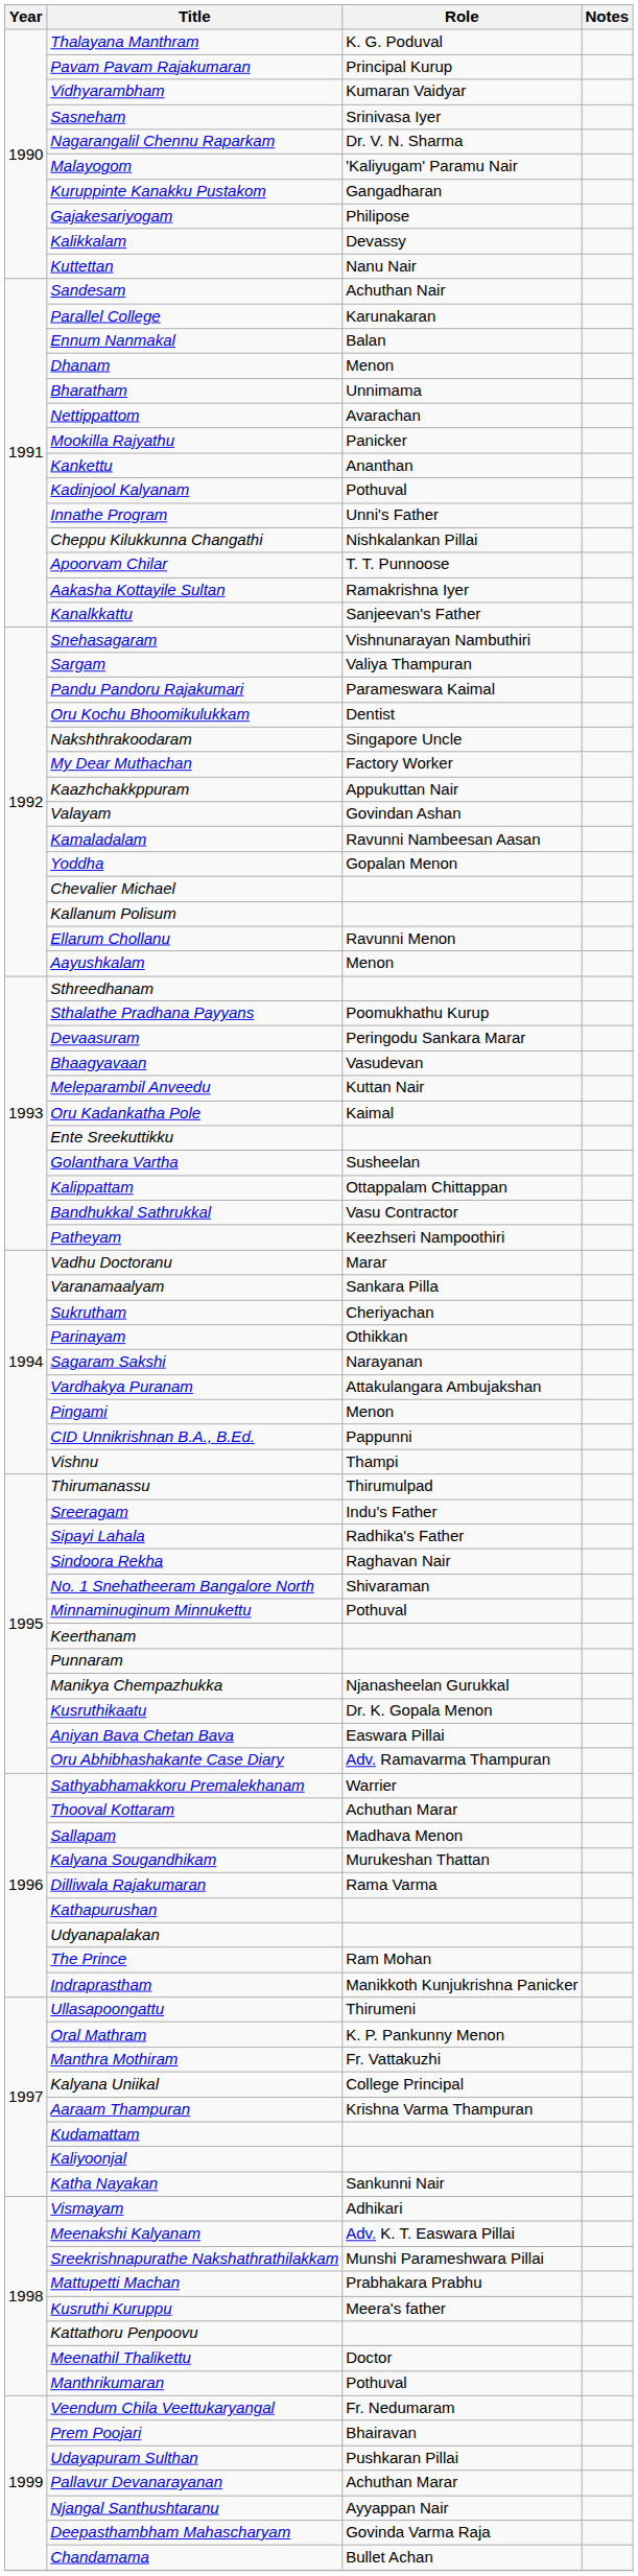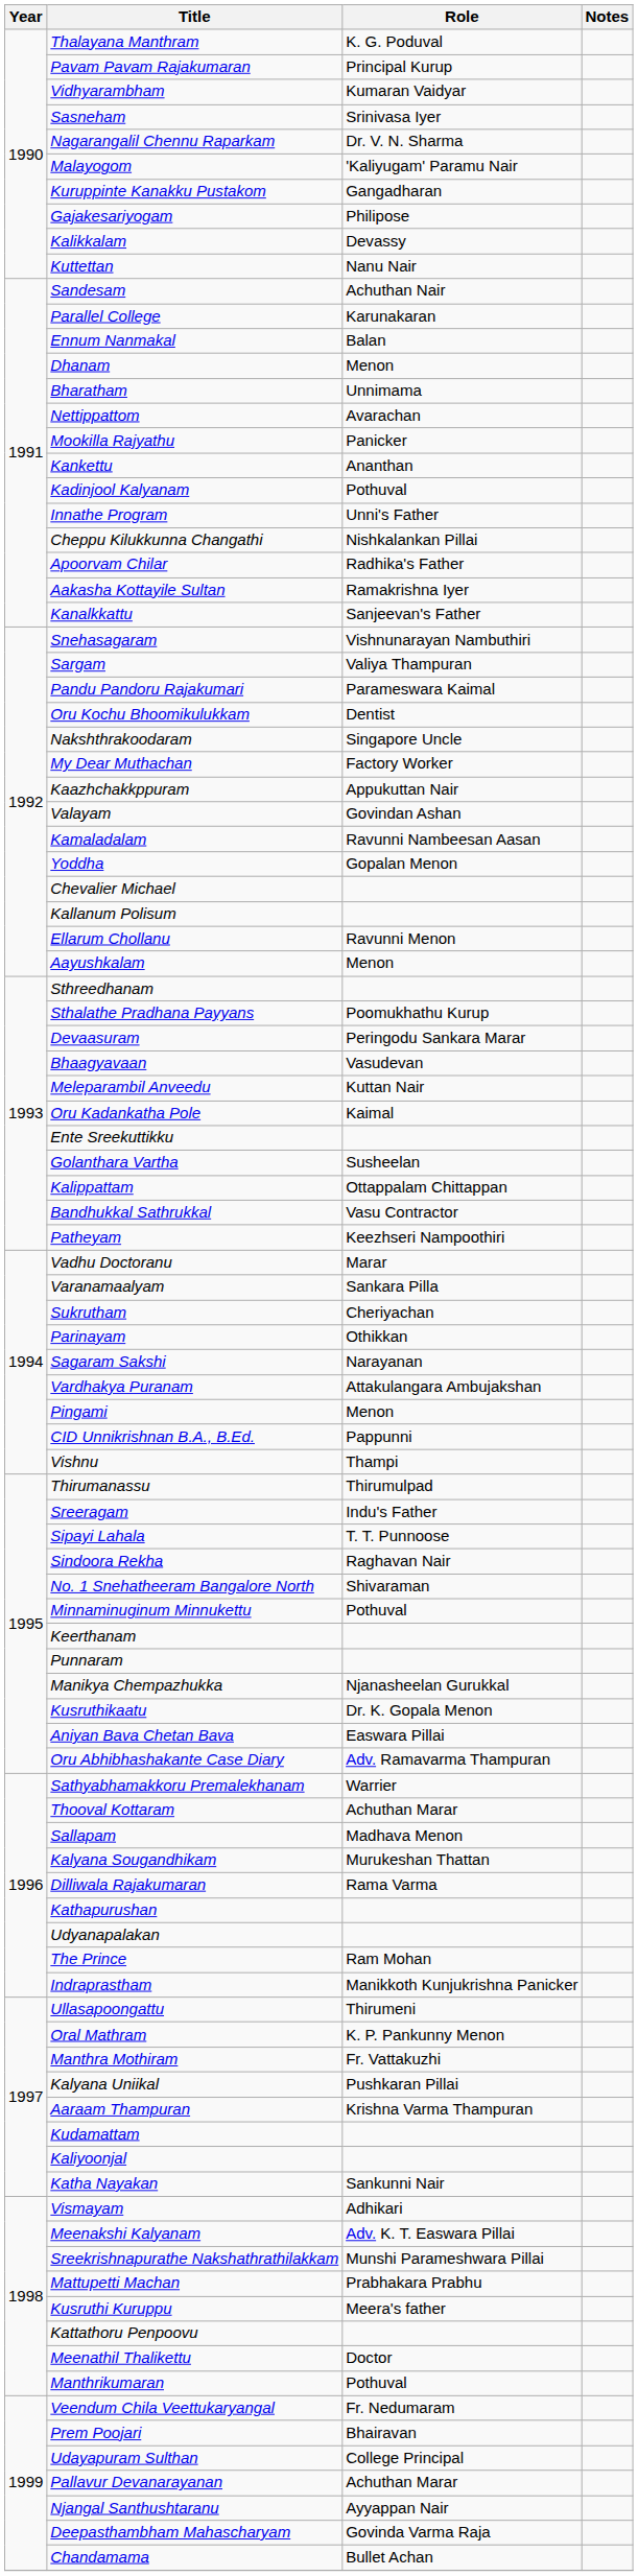 <table class="wikitable sortable">
 <tr>
 <th>Year</th>
 <th>Title</th>
 <th>Role</th>
 <th class="unsortable">Notes</th>
 </tr>
 <tr>
 <td rowspan=10>1990</td>
 <td><em><a href='#'>Thalayana Manthram</a></em></td>
 <td>K. G. Poduval</td>
 <td></td>
 </tr>
 <tr>
 <td><em><a href='#'>Pavam Pavam Rajakumaran</a></em></td>
 <td>Principal Kurup</td>
 <td></td>
 </tr>
 <tr>
 <td><em><a href='#'>Vidhyarambham</a></em></td>
 <td>Kumaran Vaidyar</td>
 <td></td>
 </tr>
 <tr>
 <td><em><a href='#'>Sasneham</a></em></td>
 <td>Srinivasa Iyer</td>
 <td></td>
 </tr>
 <tr>
 <td><em><a href='#'>Nagarangalil Chennu Raparkam</a></em></td>
 <td>Dr. V. N. Sharma</td>
 <td></td>
 </tr>
 <tr>
 <td><em><a href='#'>Malayogom</a></em></td>
 <td>'Kaliyugam' Paramu Nair</td>
 <td></td>
 </tr>
 <tr>
 <td><em><a href='#'>Kuruppinte Kanakku Pustakom</a></em></td>
 <td>Gangadharan</td>
 <td></td>
 </tr>
 <tr>
 <td><em><a href='#'>Gajakesariyogam</a></em></td>
 <td>Philipose</td>
 <td></td>
 </tr>
 <tr>
 <td><em><a href='#'>Kalikkalam</a></em></td>
 <td>Devassy</td>
 <td></td>
 </tr>
 <tr>
 <td><em><a href='#'>Kuttettan</a></em></td>
 <td>Nanu Nair</td>
 <td></td>
 </tr>
 <tr>
 <td rowspan=14>1991</td>
 <td><em><a href='#'>Sandesam</a></em></td>
 <td>Achuthan Nair</td>
 <td></td>
 </tr>
 <tr>
 <td><em><a href='#'>Parallel College</a></em></td>
 <td>Karunakaran</td>
 <td></td>
 </tr>
 <tr>
 <td><em><a href='#'>Ennum Nanmakal</a></em></td>
 <td>Balan</td>
 <td></td>
 </tr>
 <tr>
 <td><em><a href='#'>Dhanam</a></em></td>
 <td>Menon</td>
 <td></td>
 </tr>
 <tr>
 <td><em><a href='#'>Bharatham</a></em></td>
 <td>Unnimama</td>
 <td></td>
 </tr>
 <tr>
 <td><em><a href='#'>Nettippattom</a></em></td>
 <td>Avarachan</td>
 <td></td>
 </tr>
 <tr>
 <td><em><a href='#'>Mookilla Rajyathu</a></em></td>
 <td>Panicker</td>
 <td></td>
 </tr>
 <tr>
 <td><em><a href='#'>Kankettu</a></em></td>
 <td>Ananthan</td>
 <td></td>
 </tr>
 <tr>
 <td><em><a href='#'>Kadinjool Kalyanam</a></em></td>
 <td>Pothuval</td>
 <td></td>
 </tr>
 <tr>
 <td><em><a href='#'>Innathe Program</a></em></td>
 <td>Unni's Father</td>
 <td></td>
 </tr>
 <tr>
 <td><em>Cheppu Kilukkunna Changathi</em></td>
 <td>Nishkalankan Pillai</td>
 <td></td>
 </tr>
 <tr>
 <td><em><a href='#'>Apoorvam Chilar</a></em></td>
-<td>T. T. Punnoose</td>
+<td>Radhika's Father</td>
 <td></td>
 </tr>
 <tr>
 <td><em><a href='#'>Aakasha Kottayile Sultan</a></em></td>
 <td>Ramakrishna Iyer</td>
 <td></td>
 </tr>
 <tr>
 <td><em><a href='#'>Kanalkkattu</a></em></td>
 <td>Sanjeevan's Father</td>
 <td></td>
 </tr>
 <tr>
 <td rowspan=14>1992</td>
 <td><em><a href='#'>Snehasagaram</a></em></td>
 <td>Vishnunarayan Nambuthiri</td>
 <td></td>
 </tr>
 <tr>
 <td><em><a href='#'>Sargam</a></em></td>
 <td>Valiya Thampuran</td>
 <td></td>
 </tr>
 <tr>
 <td><em><a href='#'>Pandu Pandoru Rajakumari</a></em></td>
 <td>Parameswara Kaimal</td>
 <td></td>
 </tr>
 <tr>
 <td><em><a href='#'>Oru Kochu Bhoomikulukkam</a></em></td>
 <td>Dentist</td>
 <td></td>
 </tr>
 <tr>
 <td><em>Nakshthrakoodaram</em></td>
 <td>Singapore Uncle</td>
 <td></td>
 </tr>
 <tr>
 <td><em><a href='#'>My Dear Muthachan</a></em></td>
 <td>Factory Worker</td>
 <td></td>
 </tr>
 <tr>
 <td><em>Kaazhchakkppuram</em></td>
 <td>Appukuttan Nair</td>
 <td></td>
 </tr>
 <tr>
 <td><em>Valayam</em></td>
 <td>Govindan Ashan</td>
 <td></td>
 </tr>
 <tr>
 <td><em><a href='#'>Kamaladalam</a></em></td>
 <td>Ravunni Nambeesan Aasan</td>
 <td></td>
 </tr>
 <tr>
 <td><em><a href='#'>Yoddha</a></em></td>
 <td>Gopalan Menon</td>
 <td></td>
 </tr>
 <tr>
 <td><em>Chevalier Michael</em></td>
 <td></td>
 <td></td>
 </tr>
 <tr>
 <td><em>Kallanum Polisum</em></td>
 <td></td>
 <td></td>
 </tr>
 <tr>
 <td><em><a href='#'>Ellarum Chollanu</a></em></td>
 <td>Ravunni Menon</td>
 <td></td>
 </tr>
 <tr>
 <td><em><a href='#'>Aayushkalam</a></em></td>
 <td>Menon</td>
 <td></td>
 </tr>
 <tr>
 <td rowspan=11>1993</td>
 <td><em>Sthreedhanam</em></td>
 <td></td>
 <td></td>
 </tr>
 <tr>
 <td><em><a href='#'>Sthalathe Pradhana Payyans</a></em></td>
 <td>Poomukhathu Kurup</td>
 <td></td>
 </tr>
 <tr>
 <td><em><a href='#'>Devaasuram</a></em></td>
 <td>Peringodu Sankara Marar</td>
 <td></td>
 </tr>
 <tr>
 <td><em><a href='#'>Bhaagyavaan</a></em></td>
 <td>Vasudevan</td>
 <td></td>
 </tr>
 <tr>
 <td><em><a href='#'>Meleparambil Anveedu</a></em></td>
 <td>Kuttan Nair</td>
 <td></td>
 </tr>
 <tr>
 <td><em><a href='#'>Oru Kadankatha Pole</a></em></td>
 <td>Kaimal</td>
 <td></td>
 </tr>
 <tr>
 <td><em>Ente Sreekuttikku</em></td>
 <td></td>
 <td></td>
 </tr>
 <tr>
 <td><em><a href='#'>Golanthara Vartha</a></em></td>
 <td>Susheelan</td>
 <td></td>
 </tr>
 <tr>
 <td><em><a href='#'>Kalippattam</a></em></td>
 <td>Ottappalam Chittappan</td>
 <td></td>
 </tr>
 <tr>
 <td><em><a href='#'>Bandhukkal Sathrukkal</a></em></td>
 <td>Vasu Contractor</td>
 <td></td>
 </tr>
 <tr>
 <td><em><a href='#'>Patheyam</a></em></td>
 <td>Keezhseri Nampoothiri</td>
 <td></td>
 </tr>
 <tr>
 <td rowspan=9>1994</td>
 <td><em>Vadhu Doctoranu</em></td>
 <td>Marar</td>
 <td></td>
 </tr>
 <tr>
 <td><em>Varanamaalyam</em></td>
 <td>Sankara Pilla</td>
 <td></td>
 </tr>
 <tr>
 <td><em><a href='#'>Sukrutham</a></em></td>
 <td>Cheriyachan</td>
 <td></td>
 </tr>
 <tr>
 <td><em><a href='#'>Parinayam</a></em></td>
 <td>Othikkan</td>
 <td></td>
 </tr>
 <tr>
 <td><em><a href='#'>Sagaram Sakshi</a></em></td>
 <td>Narayanan</td>
 <td></td>
 </tr>
 <tr>
 <td><em><a href='#'>Vardhakya Puranam</a></em></td>
 <td>Attakulangara Ambujakshan</td>
 <td></td>
 </tr>
 <tr>
 <td><em><a href='#'>Pingami</a></em></td>
 <td>Menon</td>
 <td></td>
 </tr>
 <tr>
 <td><em><a href='#'>CID Unnikrishnan B.A., B.Ed.</a></em></td>
 <td>Pappunni</td>
 <td></td>
 </tr>
 <tr>
 <td><em>Vishnu</em></td>
 <td>Thampi</td>
 <td></td>
 </tr>
 <tr>
 <td rowspan=12>1995</td>
 <td><em>Thirumanassu</em></td>
 <td>Thirumulpad</td>
 <td></td>
 </tr>
 <tr>
 <td><em><a href='#'>Sreeragam</a></em></td>
 <td>Indu's Father</td>
 <td></td>
 </tr>
 <tr>
 <td><em><a href='#'>Sipayi Lahala</a></em></td>
-<td>Radhika's Father</td>
+<td>T. T. Punnoose</td>
 <td></td>
 </tr>
 <tr>
 <td><em><a href='#'>Sindoora Rekha</a></em></td>
 <td>Raghavan Nair</td>
 <td></td>
 </tr>
 <tr>
 <td><em><a href='#'>No. 1 Snehatheeram Bangalore North</a></em></td>
 <td>Shivaraman</td>
 <td></td>
 </tr>
 <tr>
 <td><em><a href='#'>Minnaminuginum Minnukettu</a></em></td>
 <td>Pothuval</td>
 <td></td>
 </tr>
 <tr>
 <td><em>Keerthanam</em></td>
 <td></td>
 <td></td>
 </tr>
 <tr>
 <td><em>Punnaram</em></td>
 <td></td>
 <td></td>
 </tr>
 <tr>
 <td><em>Manikya Chempazhukka</em></td>
 <td>Njanasheelan Gurukkal</td>
 <td></td>
 </tr>
 <tr>
 <td><em><a href='#'>Kusruthikaatu</a></em></td>
 <td>Dr. K. Gopala Menon</td>
 <td></td>
 </tr>
 <tr>
 <td><em><a href='#'>Aniyan Bava Chetan Bava</a></em></td>
 <td>Easwara Pillai</td>
 <td></td>
 </tr>
 <tr>
 <td><em><a href='#'>Oru Abhibhashakante Case Diary</a></em></td>
 <td><a href='#'>Adv.</a> Ramavarma Thampuran</td>
 <td></td>
 </tr>
 <tr>
 <td rowspan=9>1996</td>
 <td><em><a href='#'>Sathyabhamakkoru Premalekhanam</a></em></td>
 <td>Warrier</td>
 <td></td>
 </tr>
 <tr>
 <td><em><a href='#'>Thooval Kottaram</a></em></td>
 <td>Achuthan Marar</td>
 <td></td>
 </tr>
 <tr>
 <td><em><a href='#'>Sallapam</a></em></td>
 <td>Madhava Menon</td>
 <td></td>
 </tr>
 <tr>
 <td><em><a href='#'>Kalyana Sougandhikam</a></em></td>
 <td>Murukeshan Thattan</td>
 <td></td>
 </tr>
 <tr>
 <td><em><a href='#'>Dilliwala Rajakumaran</a></em></td>
 <td>Rama Varma</td>
 <td></td>
 </tr>
 <tr>
 <td><em><a href='#'>Kathapurushan</a></em></td>
 <td></td>
 <td></td>
 </tr>
 <tr>
 <td><em>Udyanapalakan</em></td>
 <td></td>
 <td></td>
 </tr>
 <tr>
 <td><em><a href='#'>The Prince</a></em></td>
 <td>Ram Mohan</td>
 <td></td>
 </tr>
 <tr>
 <td><em><a href='#'>Indraprastham</a></em></td>
 <td>Manikkoth Kunjukrishna Panicker</td>
 <td></td>
 </tr>
 <tr>
 <td rowspan=8>1997</td>
 <td><em><a href='#'>Ullasapoongattu</a></em></td>
 <td>Thirumeni</td>
 <td></td>
 </tr>
 <tr>
 <td><em><a href='#'>Oral Mathram</a></em></td>
 <td>K. P. Pankunny Menon</td>
 <td></td>
 </tr>
 <tr>
 <td><em><a href='#'>Manthra Mothiram</a></em></td>
 <td>Fr. Vattakuzhi</td>
 <td></td>
 </tr>
 <tr>
 <td><em>Kalyana Uniikal</em></td>
-<td>College Principal</td>
+<td>Pushkaran Pillai</td>
 <td></td>
 </tr>
 <tr>
 <td><em><a href='#'>Aaraam Thampuran</a></em></td>
 <td>Krishna Varma Thampuran</td>
 <td></td>
 </tr>
 <tr>
 <td><em><a href='#'>Kudamattam</a></em></td>
 <td></td>
 <td></td>
 </tr>
 <tr>
 <td><em><a href='#'>Kaliyoonjal</a></em></td>
 <td></td>
 <td></td>
 </tr>
 <tr>
 <td><em><a href='#'>Katha Nayakan</a></em></td>
 <td>Sankunni Nair</td>
 <td></td>
 </tr>
 <tr>
 <td rowspan=8>1998</td>
 <td><em><a href='#'>Vismayam</a></em></td>
 <td>Adhikari</td>
 <td></td>
 </tr>
 <tr>
 <td><em><a href='#'>Meenakshi Kalyanam</a></em></td>
 <td><a href='#'>Adv.</a> K. T. Easwara Pillai</td>
 <td></td>
 </tr>
 <tr>
 <td><em><a href='#'>Sreekrishnapurathe Nakshathrathilakkam</a></em></td>
 <td>Munshi Parameshwara Pillai</td>
 <td></td>
 </tr>
 <tr>
 <td><em><a href='#'>Mattupetti Machan</a></em></td>
 <td>Prabhakara Prabhu</td>
 <td></td>
 </tr>
 <tr>
 <td><em><a href='#'>Kusruthi Kuruppu</a></em></td>
 <td>Meera's father</td>
 <td></td>
 </tr>
 <tr>
 <td><em>Kattathoru Penpoovu</em></td>
 <td></td>
 <td></td>
 </tr>
 <tr>
 <td><em><a href='#'>Meenathil Thalikettu</a></em></td>
 <td>Doctor</td>
 <td></td>
 </tr>
 <tr>
 <td><em><a href='#'>Manthrikumaran</a></em></td>
 <td>Pothuval</td>
 <td></td>
 </tr>
 <tr>
 <td rowspan=7>1999</td>
 <td><em><a href='#'>Veendum Chila Veettukaryangal</a></em></td>
 <td>Fr. Nedumaram</td>
 <td></td>
 </tr>
 <tr>
 <td><em><a href='#'>Prem Poojari</a></em></td>
 <td>Bhairavan</td>
 <td></td>
 </tr>
 <tr>
 <td><em><a href='#'>Udayapuram Sulthan</a></em></td>
-<td>Pushkaran Pillai</td>
+<td>College Principal</td>
 <td></td>
 </tr>
 <tr>
 <td><em><a href='#'>Pallavur Devanarayanan</a></em></td>
 <td>Achuthan Marar</td>
 <td></td>
 </tr>
 <tr>
 <td><em><a href='#'>Njangal Santhushtaranu</a></em></td>
 <td>Ayyappan Nair</td>
 <td></td>
 </tr>
 <tr>
 <td><em><a href='#'>Deepasthambham Mahascharyam</a></em></td>
 <td>Govinda Varma Raja</td>
 <td></td>
 </tr>
 <tr>
 <td><em><a href='#'>Chandamama</a></em></td>
 <td>Bullet Achan</td>
 <td></td>
 </tr>
 <tr>
 </tr>
 </table>
